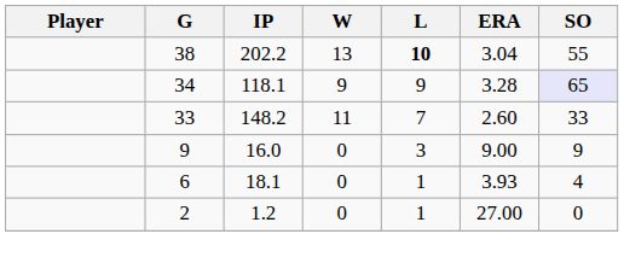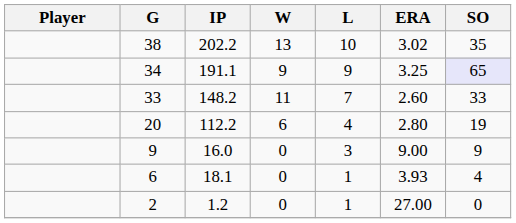 <table class="wikitable sortable">
 <tr>
 <th bgcolor="#DDDDFF" width="16%">Player</th>
 <th bgcolor="#DDDDFF" width="9%">G</th>
 <th bgcolor="#DDDDFF" width="9%">IP</th>
 <th bgcolor="#DDDDFF" width="9%">W</th>
 <th bgcolor="#DDDDFF" width="9%">L</th>
 <th bgcolor="#DDDDFF" width="9%">ERA</th>
 <th bgcolor="#DDDDFF" width="9%">SO</th>
 </tr>
 <tr align="center">
 <td></td>
 <td>38</td>
 <td>202.2</td>
 <td>13</td>
-<td><strong>10</strong></td>
-<td>3.04</td>
-<td>55</td>
+<td>10</td>
+<td>3.02</td>
+<td>35</td>
 </tr>
 <tr align="center">
 <td></td>
 <td>34</td>
-<td>118.1</td>
+<td>191.1</td>
 <td>9</td>
 <td>9</td>
-<td>3.28</td>
+<td>3.25</td>
 <td style="background: lavender;">65</td>
 </tr>
 <tr align="center">
 <td></td>
 <td>33</td>
 <td>148.2</td>
 <td>11</td>
 <td>7</td>
 <td>2.60</td>
 <td>33</td>
+</tr>
+<tr align="center">
+<td></td>
+<td>20</td>
+<td>112.2</td>
+<td>6</td>
+<td>4</td>
+<td>2.80</td>
+<td>19</td>
 </tr>
 <tr align="center">
 <td></td>
 <td>9</td>
 <td>16.0</td>
 <td>0</td>
 <td>3</td>
 <td>9.00</td>
 <td>9</td>
 </tr>
 <tr align="center">
 <td></td>
 <td>6</td>
 <td>18.1</td>
 <td>0</td>
 <td>1</td>
 <td>3.93</td>
 <td>4</td>
 </tr>
 <tr align="center">
 <td></td>
 <td>2</td>
 <td>1.2</td>
 <td>0</td>
 <td>1</td>
 <td>27.00</td>
 <td>0</td>
 </tr>
 <tr align="center">
 </tr>
 </table>
